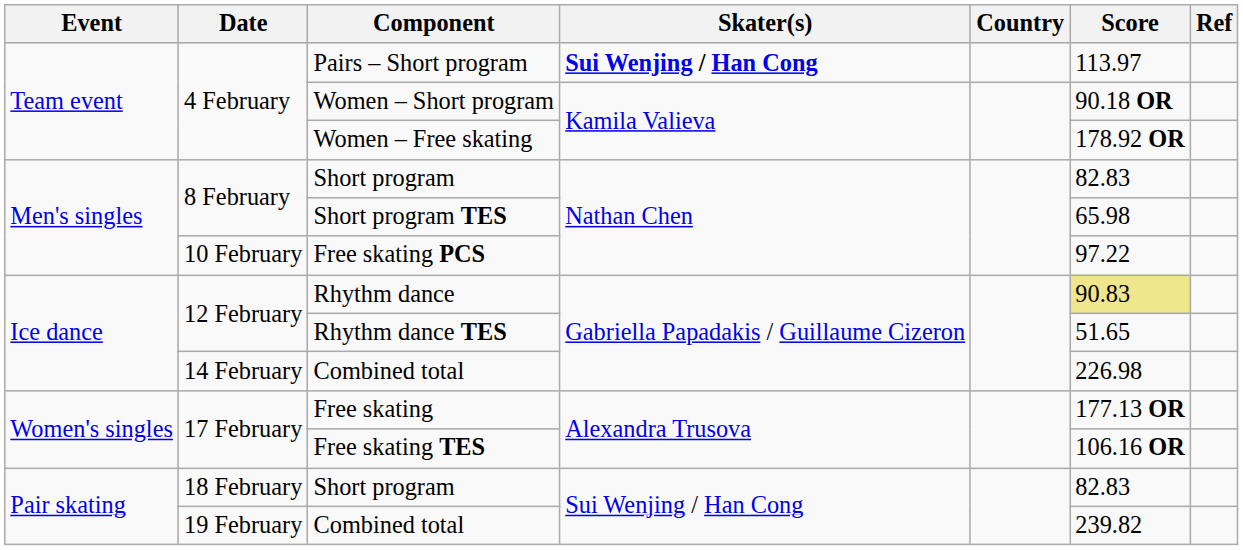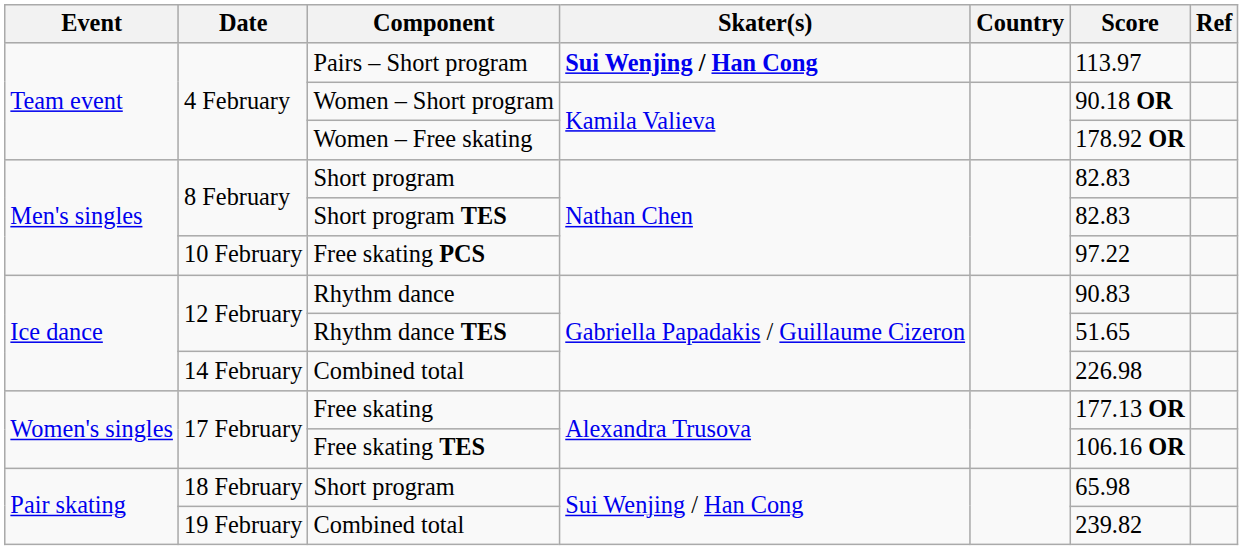 <table class="wikitable sortable">
 <tr>
 <th>Event</th>
 <th>Date</th>
 <th>Component</th>
 <th>Skater(s)</th>
 <th>Country</th>
 <th>Score</th>
 <th>Ref</th>
 </tr>
 <tr>
 <td rowspan=3><a href='#'>Team event</a></td>
 <td rowspan=3>4 February</td>
 <td>Pairs – Short program</td>
 <td><strong><a href='#'>Sui Wenjing</a> / <a href='#'>Han Cong</a></strong></td>
 <td></td>
 <td>113.97</td>
 <td></td>
 </tr>
 <tr>
 <td>Women – Short program</td>
 <td rowspan=2><a href='#'>Kamila Valieva</a></td>
 <td rowspan=2></td>
 <td>90.18 <strong>OR</strong></td>
 <td></td>
 </tr>
 <tr>
 <td>Women – Free skating</td>
 <td>178.92 <strong>OR</strong></td>
 <td></td>
 </tr>
 <tr>
 <td rowspan=3><a href='#'>Men's singles</a></td>
 <td rowspan=2>8 February</td>
 <td>Short program</td>
 <td rowspan=3><a href='#'>Nathan Chen</a></td>
 <td rowspan=3></td>
 <td>82.83</td>
 <td></td>
 </tr>
 <tr>
 <td>Short program <strong>TES</strong></td>
-<td>65.98</td>
+<td>82.83</td>
 <td></td>
 </tr>
 <tr>
 <td>10 February</td>
 <td>Free skating <strong>PCS</strong></td>
 <td>97.22</td>
 <td></td>
 </tr>
 <tr>
 <td rowspan=3><a href='#'>Ice dance</a></td>
 <td rowspan=2>12 February</td>
 <td>Rhythm dance</td>
 <td rowspan=3><a href='#'>Gabriella Papadakis</a> / <a href='#'>Guillaume Cizeron</a></td>
 <td rowspan=3></td>
-<td style="background: khaki;">90.83</td>
+<td>90.83</td>
 <td></td>
 </tr>
 <tr>
 <td>Rhythm dance <strong>TES</strong></td>
 <td>51.65</td>
 <td></td>
 </tr>
 <tr>
 <td>14 February</td>
 <td>Combined total</td>
 <td>226.98</td>
 <td></td>
 </tr>
 <tr>
 <td rowspan=2><a href='#'>Women's singles</a></td>
 <td rowspan=2>17 February</td>
 <td>Free skating</td>
 <td rowspan=2><a href='#'>Alexandra Trusova</a></td>
 <td rowspan=2></td>
 <td>177.13 <strong>OR</strong></td>
 <td></td>
 </tr>
 <tr>
 <td>Free skating <strong>TES</strong></td>
 <td>106.16 <strong>OR</strong></td>
 <td></td>
 </tr>
 <tr>
 <td rowspan=2><a href='#'>Pair skating</a></td>
 <td>18 February</td>
 <td>Short program</td>
 <td rowspan=2><a href='#'>Sui Wenjing</a> / <a href='#'>Han Cong</a></td>
 <td rowspan=2></td>
-<td>82.83</td>
+<td>65.98</td>
 <td></td>
 </tr>
 <tr>
 <td>19 February</td>
 <td>Combined total</td>
 <td>239.82</td>
 <td></td>
 </tr>
 </table>
